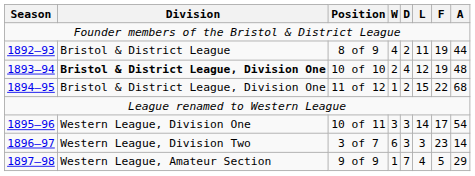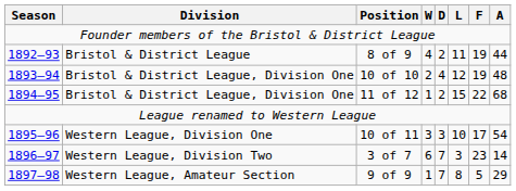 <table class="wikitable" style="text-align:center;">
 <tr>
 <th>Season</th>
 <th>Division</th>
 <th>Position</th>
 <th>W</th>
 <th>D</th>
 <th>L</th>
 <th>F</th>
 <th>A</th>
 </tr>
 <tr>
 <td colspan="8"><em>Founder members of the Bristol & District League</em></td>
 </tr>
 <tr>
 <td><a href='#'>1892–93</a></td>
 <td align="left">Bristol & District League</td>
 <td>8 of 9</td>
 <td>4</td>
 <td>2</td>
 <td>11</td>
 <td>19</td>
 <td>44</td>
 </tr>
 <tr>
 <td><a href='#'>1893–94</a></td>
-<td align="left"><strong>Bristol & District League, Division One</strong></td>
+<td align="left">Bristol & District League, Division One</td>
 <td>10 of 10</td>
 <td>2</td>
 <td>4</td>
 <td>12</td>
 <td>19</td>
 <td>48</td>
 </tr>
 <tr>
 <td><a href='#'>1894–95</a></td>
 <td align="left">Bristol & District League, Division One</td>
 <td>11 of 12</td>
 <td>1</td>
 <td>2</td>
 <td>15</td>
 <td>22</td>
 <td>68</td>
 </tr>
 <tr>
 <td colspan="8"><em>League renamed to Western League</em></td>
 </tr>
 <tr>
 <td><a href='#'>1895–96</a></td>
 <td align="left">Western League, Division One</td>
 <td>10 of 11</td>
 <td>3</td>
 <td>3</td>
-<td>14</td>
+<td>10</td>
 <td>17</td>
 <td>54</td>
 </tr>
 <tr>
 <td><a href='#'>1896–97</a></td>
 <td align="left">Western League, Division Two</td>
 <td>3 of 7</td>
 <td>6</td>
-<td>3</td>
+<td>7</td>
 <td>3</td>
 <td>23</td>
 <td>14</td>
 </tr>
 <tr>
 <td><a href='#'>1897–98</a></td>
 <td align="left">Western League, Amateur Section</td>
 <td>9 of 9</td>
 <td>1</td>
 <td>7</td>
-<td>4</td>
+<td>8</td>
 <td>5</td>
 <td>29</td>
 </tr>
 </table>
